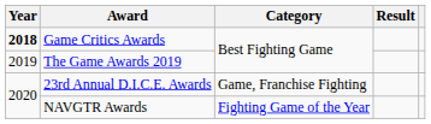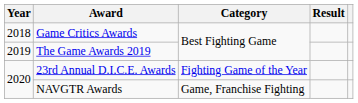 <table class="wikitable sortable">
 <tr>
 <th>Year</th>
 <th>Award</th>
 <th>Category</th>
 <th>Result</th>
 <th></th>
 </tr>
 <tr>
-<td style="text-align:center;" rowspan="1"><strong>2018</strong></td>
+<td style="text-align:center;" rowspan="1">2018</td>
 <td><a href='#'>Game Critics Awards</a></td>
 <td rowspan="2">Best Fighting Game</td>
 <td></td>
 <td style="text-align:center;"></td>
 </tr>
 <tr>
 <td style="text-align:center;" rowspan="1">2019</td>
 <td><a href='#'>The Game Awards 2019</a></td>
 <td></td>
 <td style="text-align:center;"></td>
 </tr>
 <tr>
 <td style="text-align:center;" rowspan="2">2020</td>
 <td><a href='#'>23rd Annual D.I.C.E. Awards</a></td>
-<td>Game, Franchise Fighting</td>
+<td><a href='#'>Fighting Game of the Year</a></td>
 <td></td>
 <td style="text-align:center;"></td>
 </tr>
 <tr>
 <td>NAVGTR Awards</td>
-<td><a href='#'>Fighting Game of the Year</a></td>
+<td>Game, Franchise Fighting</td>
 <td></td>
 <td style="text-align:center;"></td>
 </tr>
 </table>
